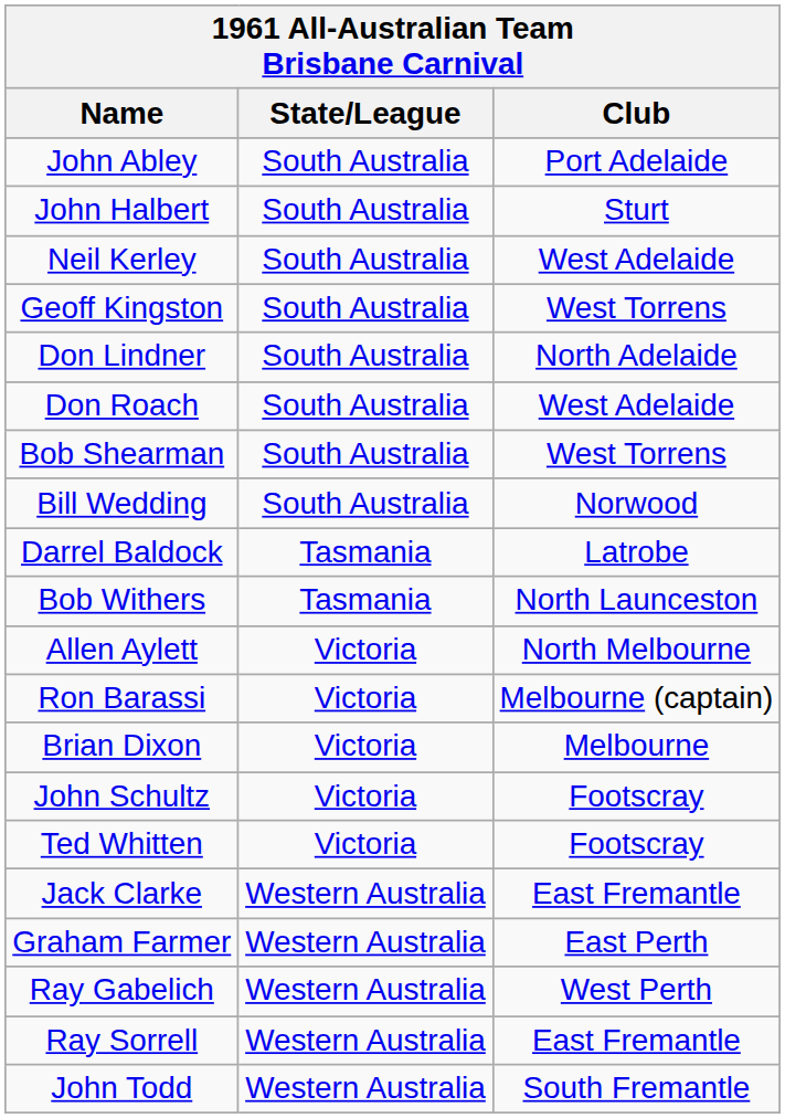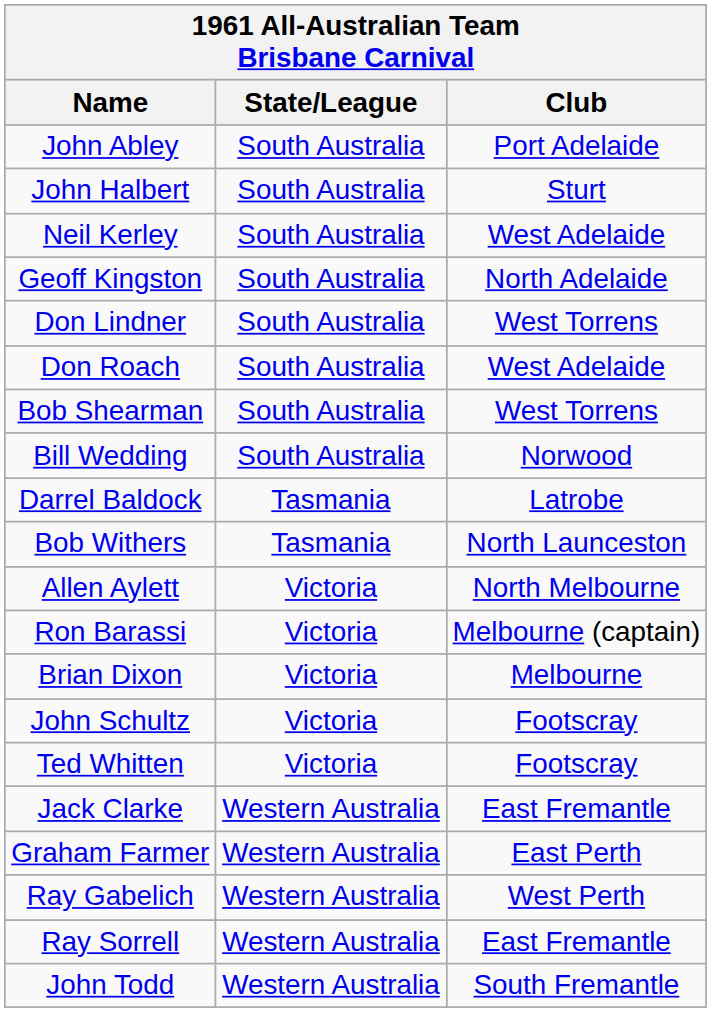 <table class="wikitable" style="text-align: center">
 <tr>
 <th colspan="10">1961 All-Australian Team<br><a href='#'>Brisbane Carnival</a></th>
 </tr>
 <tr>
 <th>Name</th>
 <th>State/League</th>
 <th>Club</th>
 </tr>
 <tr>
 <td><a href='#'>John Abley</a></td>
 <td><a href='#'>South Australia</a></td>
 <td><a href='#'>Port Adelaide</a></td>
 </tr>
 <tr>
 <td><a href='#'>John Halbert</a></td>
 <td><a href='#'>South Australia</a></td>
 <td><a href='#'>Sturt</a></td>
 </tr>
 <tr>
 <td><a href='#'>Neil Kerley</a></td>
 <td><a href='#'>South Australia</a></td>
 <td><a href='#'>West Adelaide</a></td>
 </tr>
 <tr>
 <td><a href='#'>Geoff Kingston</a></td>
 <td><a href='#'>South Australia</a></td>
-<td><a href='#'>West Torrens</a></td>
+<td><a href='#'>North Adelaide</a></td>
 </tr>
 <tr>
 <td><a href='#'>Don Lindner</a></td>
 <td><a href='#'>South Australia</a></td>
-<td><a href='#'>North Adelaide</a></td>
+<td><a href='#'>West Torrens</a></td>
 </tr>
 <tr>
 <td><a href='#'>Don Roach</a></td>
 <td><a href='#'>South Australia</a></td>
 <td><a href='#'>West Adelaide</a></td>
 </tr>
 <tr>
 <td><a href='#'>Bob Shearman</a></td>
 <td><a href='#'>South Australia</a></td>
 <td><a href='#'>West Torrens</a></td>
 </tr>
 <tr>
 <td><a href='#'>Bill Wedding</a></td>
 <td><a href='#'>South Australia</a></td>
 <td><a href='#'>Norwood</a></td>
 </tr>
 <tr>
 <td><a href='#'>Darrel Baldock</a></td>
 <td><a href='#'>Tasmania</a></td>
 <td><a href='#'>Latrobe</a></td>
 </tr>
 <tr>
 <td><a href='#'>Bob Withers</a></td>
 <td><a href='#'>Tasmania</a></td>
 <td><a href='#'>North Launceston</a></td>
 </tr>
 <tr>
 <td><a href='#'>Allen Aylett</a></td>
 <td><a href='#'>Victoria</a></td>
 <td><a href='#'>North Melbourne</a></td>
 </tr>
 <tr>
 <td><a href='#'>Ron Barassi</a></td>
 <td><a href='#'>Victoria</a></td>
 <td><a href='#'>Melbourne</a> (captain)</td>
 </tr>
 <tr>
 <td><a href='#'>Brian Dixon</a></td>
 <td><a href='#'>Victoria</a></td>
 <td><a href='#'>Melbourne</a></td>
 </tr>
 <tr>
 <td><a href='#'>John Schultz</a></td>
 <td><a href='#'>Victoria</a></td>
 <td><a href='#'>Footscray</a></td>
 </tr>
 <tr>
 <td><a href='#'>Ted Whitten</a></td>
 <td><a href='#'>Victoria</a></td>
 <td><a href='#'>Footscray</a></td>
 </tr>
 <tr>
 <td><a href='#'>Jack Clarke</a></td>
 <td><a href='#'>Western Australia</a></td>
 <td><a href='#'>East Fremantle</a></td>
 </tr>
 <tr>
 <td><a href='#'>Graham Farmer</a></td>
 <td><a href='#'>Western Australia</a></td>
 <td><a href='#'>East Perth</a></td>
 </tr>
 <tr>
 <td><a href='#'>Ray Gabelich</a></td>
 <td><a href='#'>Western Australia</a></td>
 <td><a href='#'>West Perth</a></td>
 </tr>
 <tr>
 <td><a href='#'>Ray Sorrell</a></td>
 <td><a href='#'>Western Australia</a></td>
 <td><a href='#'>East Fremantle</a></td>
 </tr>
 <tr>
 <td><a href='#'>John Todd</a></td>
 <td><a href='#'>Western Australia</a></td>
 <td><a href='#'>South Fremantle</a></td>
 </tr>
 </table>
